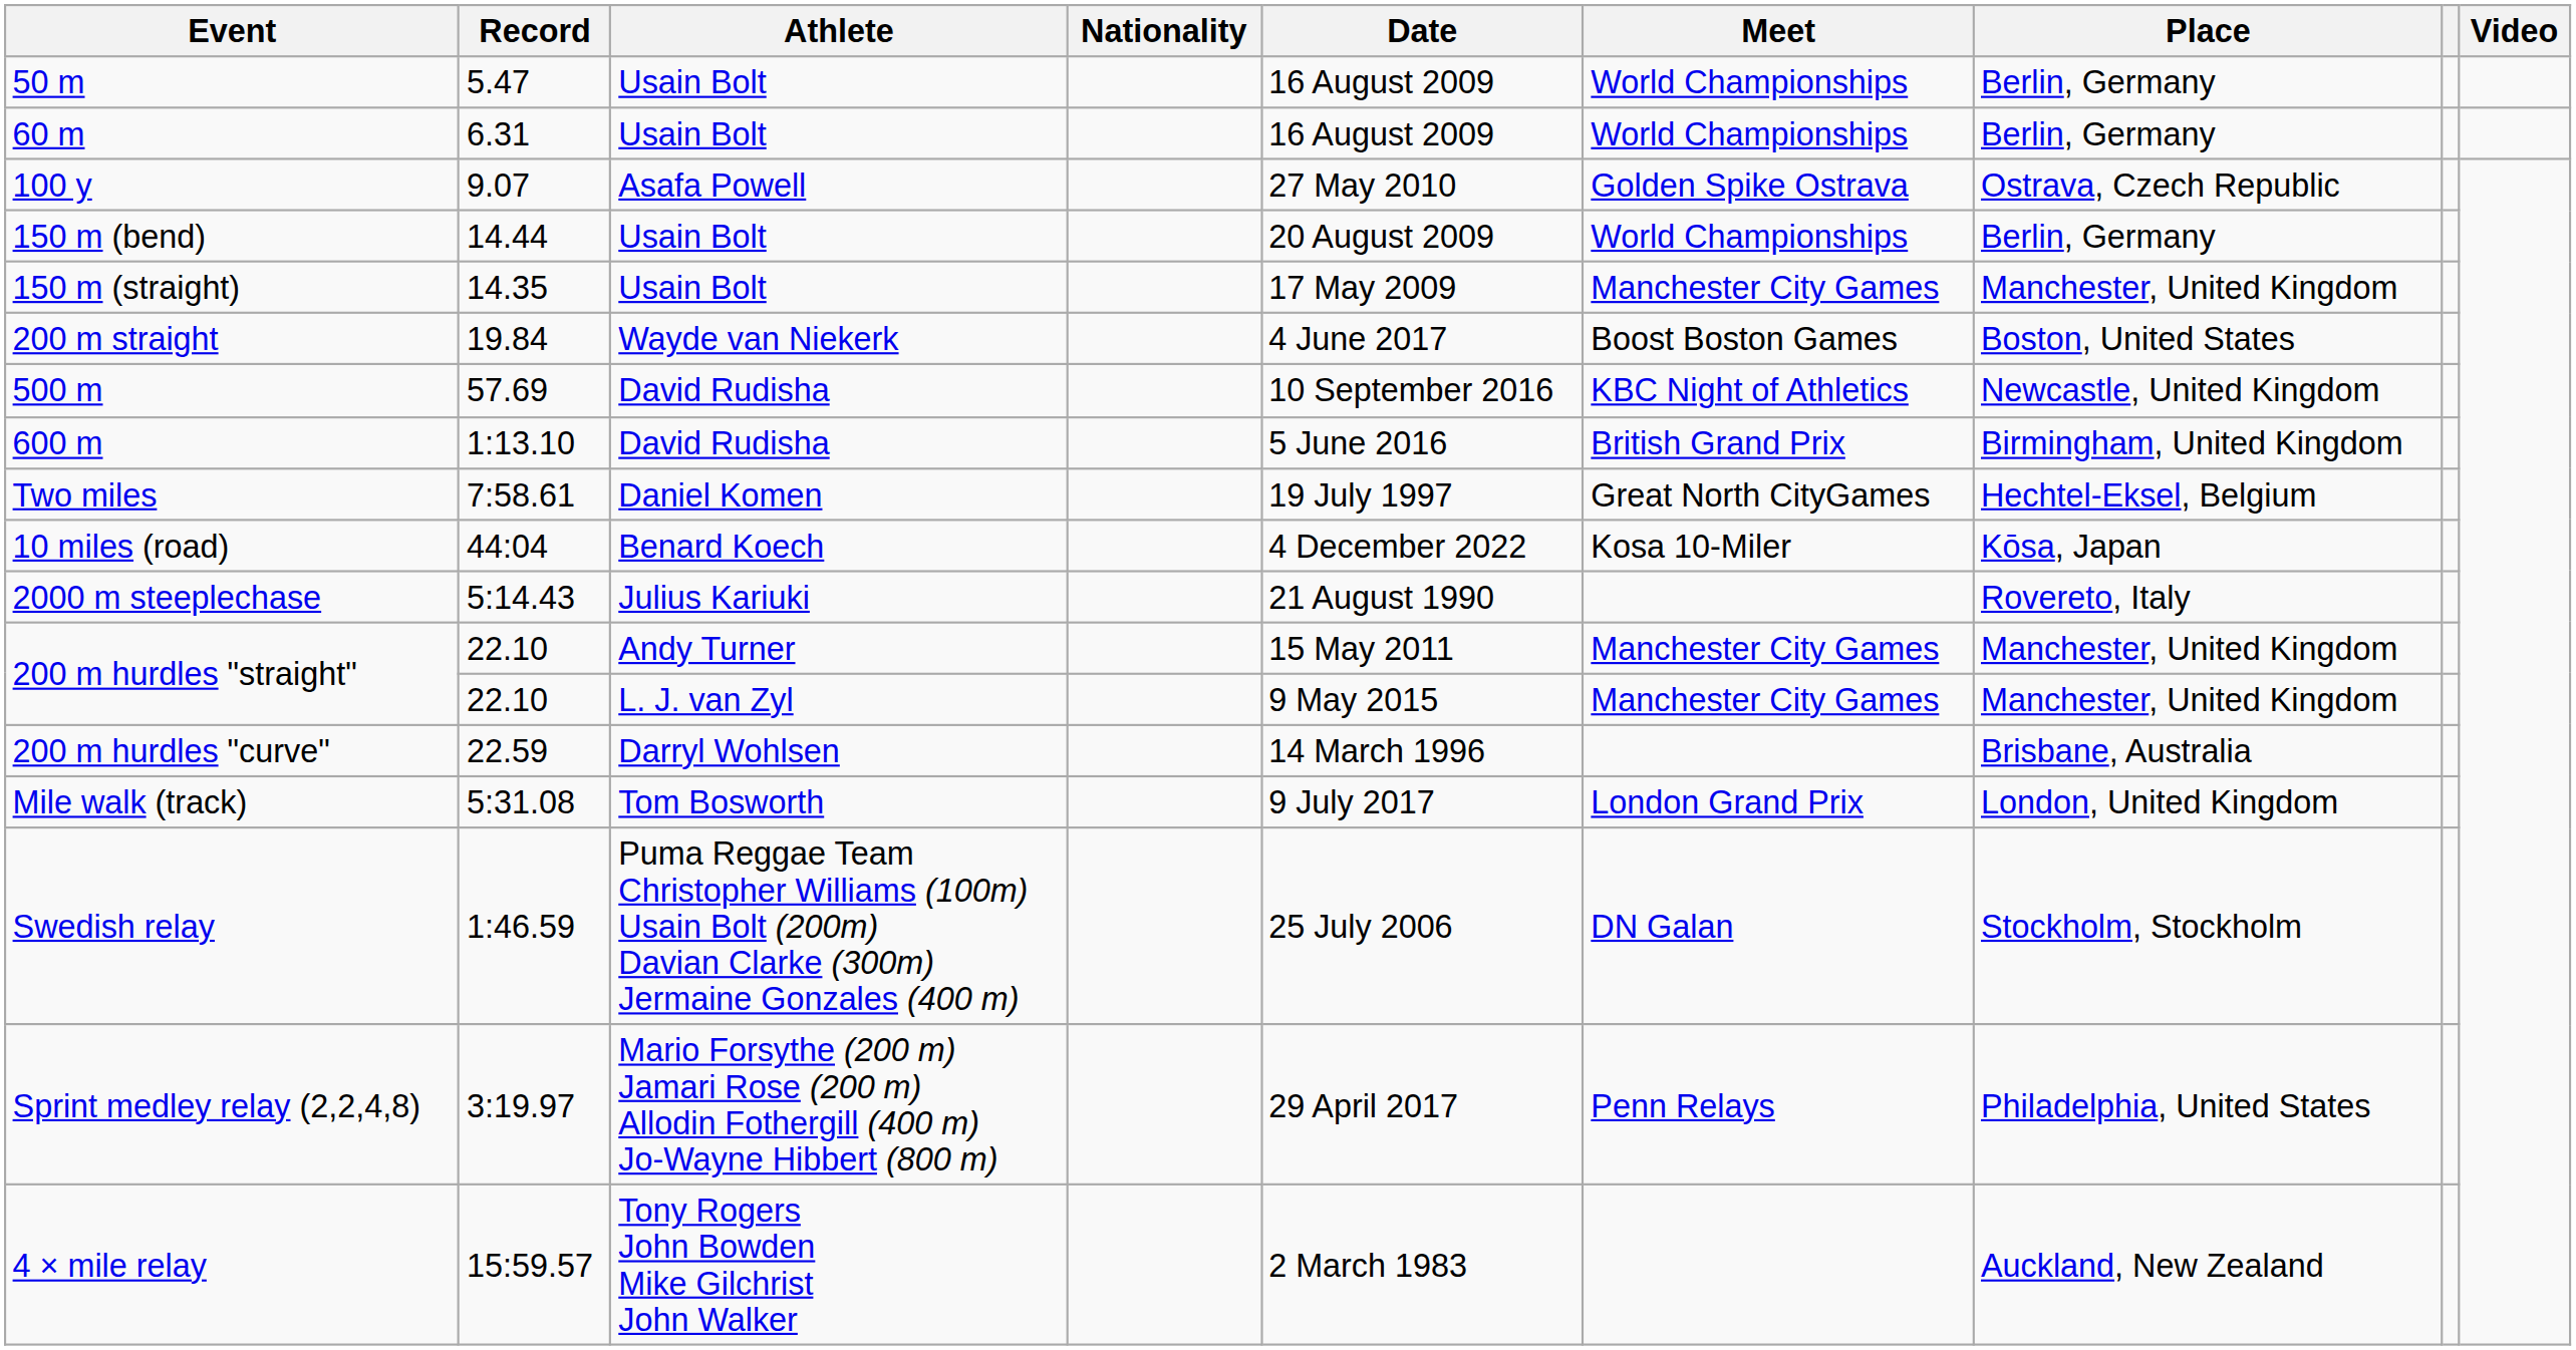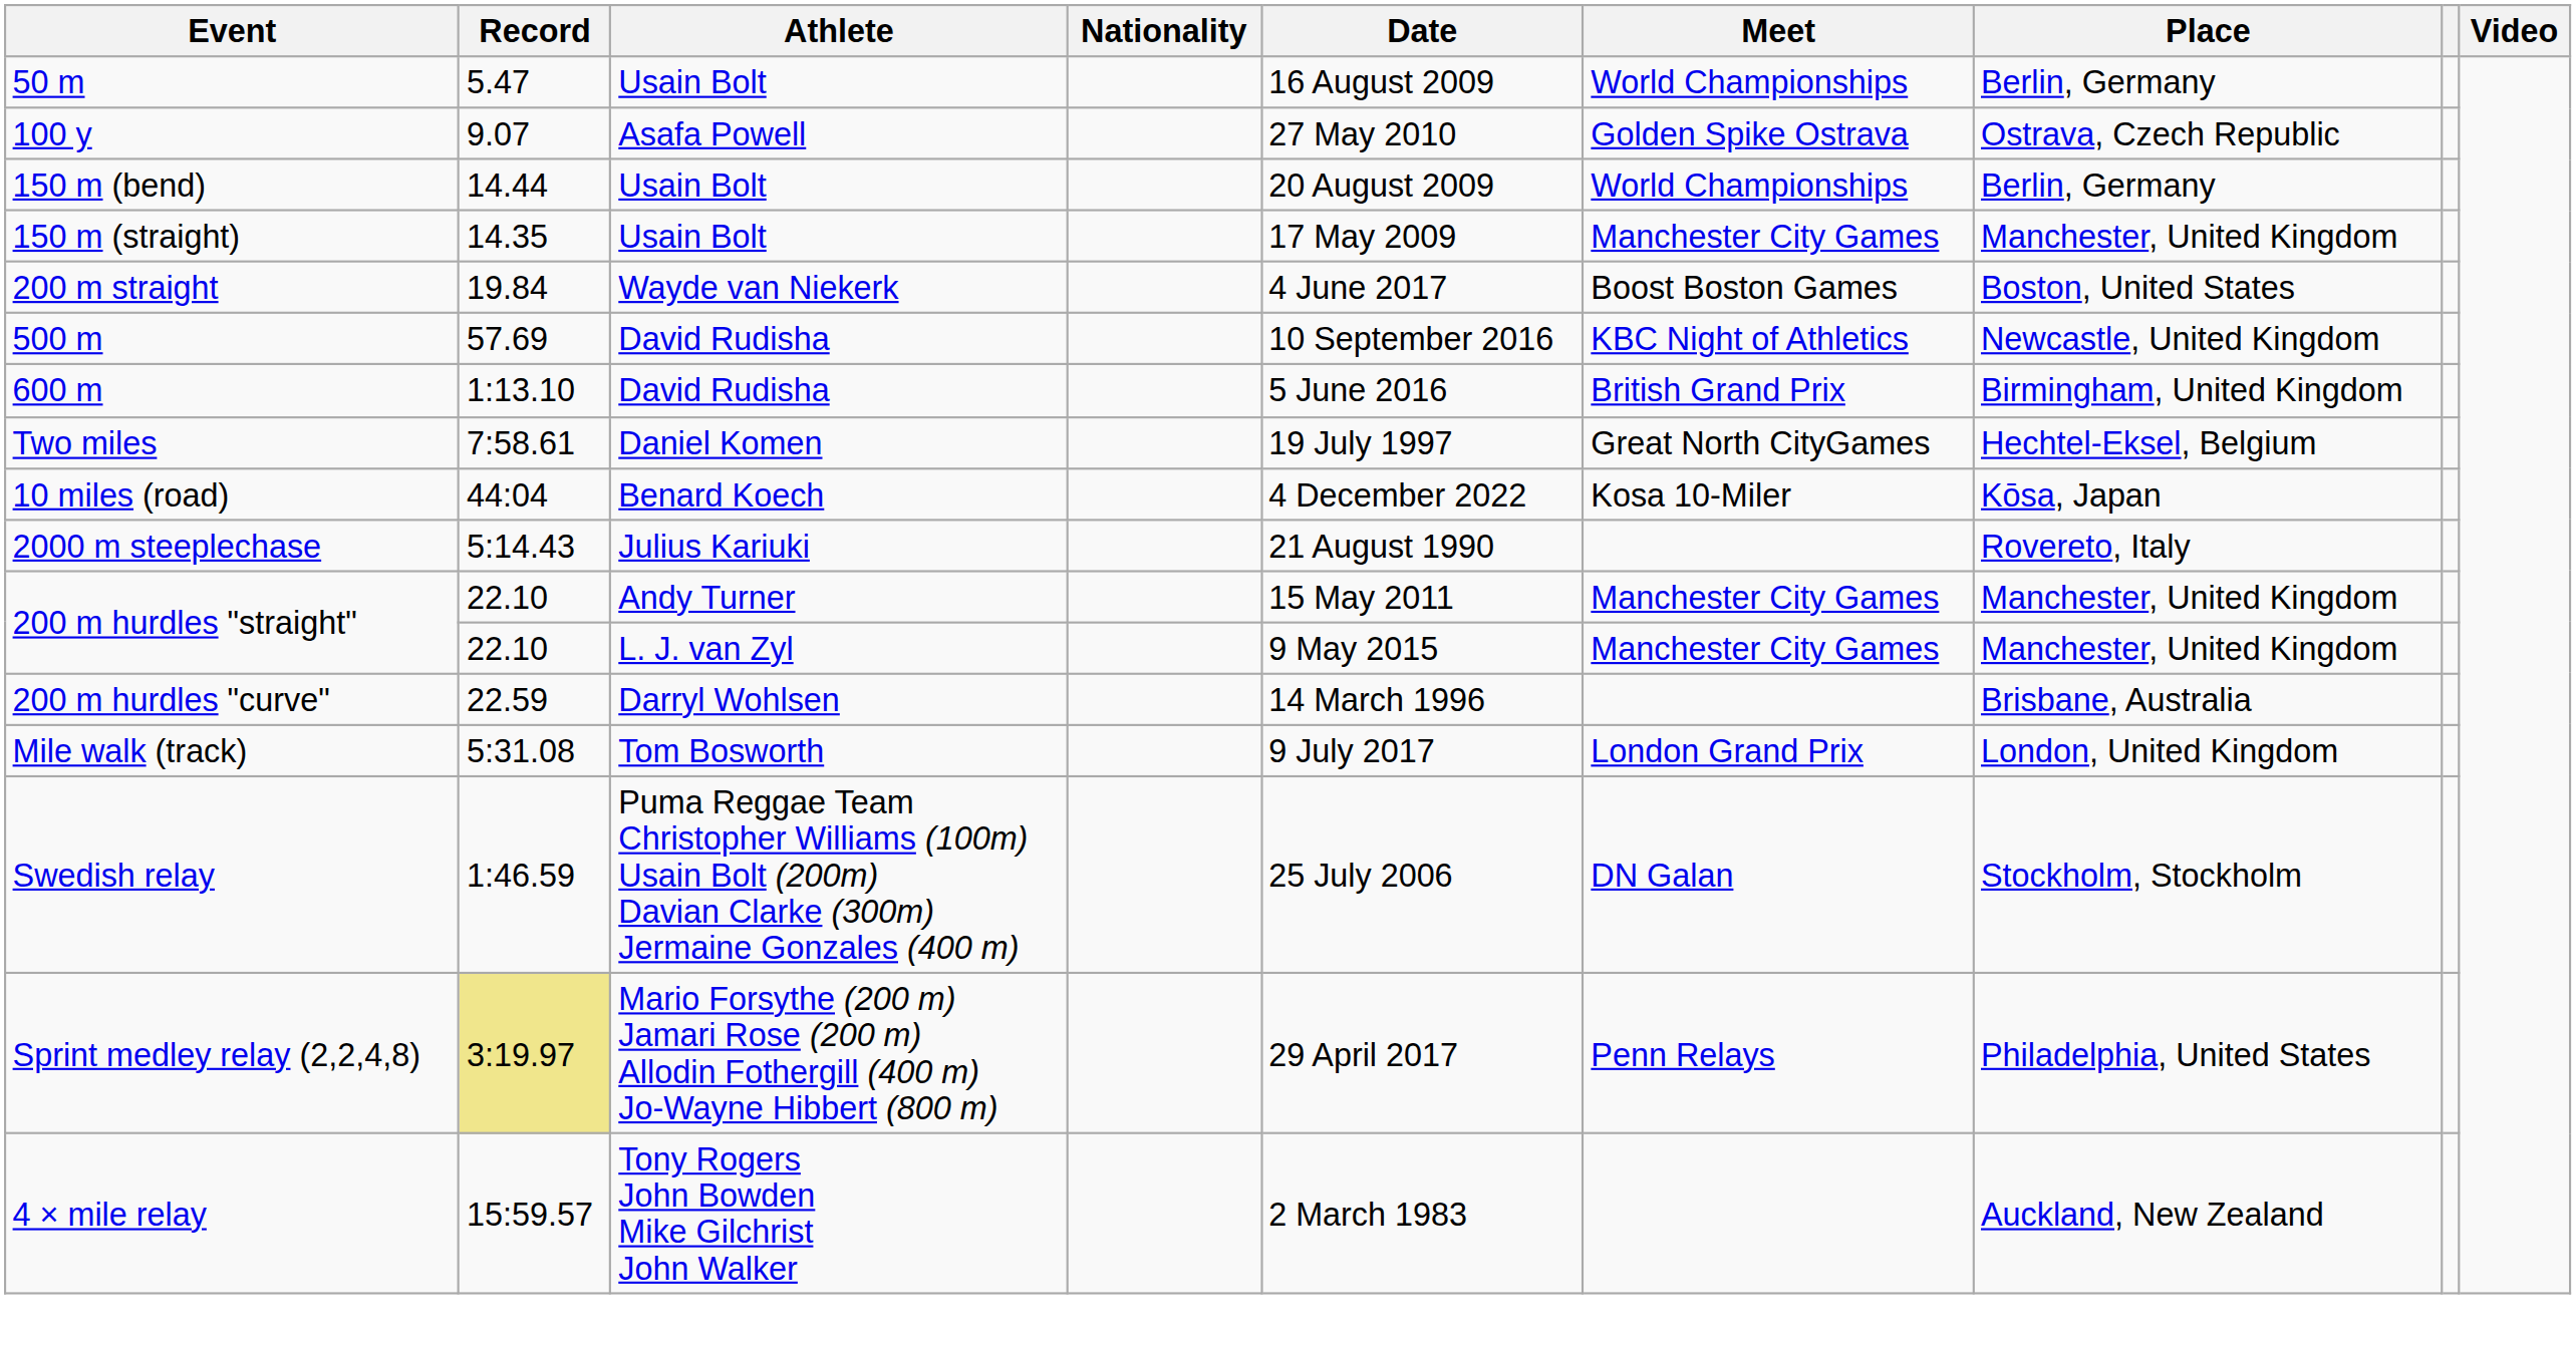 <table class="wikitable" style="font-size:95%; width: 95%;">
 <tr>
 <th>Event</th>
 <th>Record</th>
 <th>Athlete</th>
 <th>Nationality</th>
 <th>Date</th>
 <th>Meet</th>
 <th>Place</th>
 <th></th>
 <th>Video</th>
 </tr>
 <tr>
 <td><a href='#'>50 m</a></td>
 <td>5.47 </td>
 <td><a href='#'>Usain Bolt</a></td>
 <td></td>
 <td>16 August 2009</td>
 <td><a href='#'>World Championships</a></td>
 <td><a href='#'>Berlin</a>, Germany</td>
-<td></td>
-</tr>
-<tr>
-<td><a href='#'>60 m</a></td>
-<td>6.31 </td>
-<td><a href='#'>Usain Bolt</a></td>
-<td></td>
-<td>16 August 2009</td>
-<td><a href='#'>World Championships</a></td>
-<td><a href='#'>Berlin</a>, Germany</td>
-<td></td>
 <td></td>
 </tr>
 <tr>
 <td><a href='#'>100 y</a></td>
 <td>9.07 </td>
 <td><a href='#'>Asafa Powell</a></td>
 <td></td>
 <td>27 May 2010</td>
 <td><a href='#'>Golden Spike Ostrava</a></td>
 <td><a href='#'>Ostrava</a>, Czech Republic</td>
 <td></td>
 </tr>
 <tr>
 <td><a href='#'>150 m</a> (bend)</td>
 <td>14.44 </td>
 <td><a href='#'>Usain Bolt</a></td>
 <td></td>
 <td>20 August 2009</td>
 <td><a href='#'>World Championships</a></td>
 <td><a href='#'>Berlin</a>, Germany</td>
 <td></td>
 </tr>
 <tr>
 <td><a href='#'>150 m</a> (straight)</td>
 <td>14.35 </td>
 <td><a href='#'>Usain Bolt</a></td>
 <td></td>
 <td>17 May 2009</td>
 <td><a href='#'>Manchester City Games</a></td>
 <td><a href='#'>Manchester</a>, United Kingdom</td>
 <td></td>
 </tr>
 <tr>
 <td><a href='#'>200 m straight</a></td>
 <td>19.84 </td>
 <td><a href='#'>Wayde van Niekerk</a></td>
 <td></td>
 <td>4 June 2017</td>
 <td>Boost Boston Games</td>
 <td><a href='#'>Boston</a>, United States</td>
 <td></td>
 </tr>
 <tr>
 <td><a href='#'>500 m</a></td>
 <td>57.69</td>
 <td><a href='#'>David Rudisha</a></td>
 <td></td>
 <td>10 September 2016</td>
 <td><a href='#'>KBC Night of Athletics</a></td>
 <td><a href='#'>Newcastle</a>, United Kingdom</td>
 <td></td>
 </tr>
 <tr>
 <td><a href='#'>600 m</a></td>
 <td>1:13.10</td>
 <td><a href='#'>David Rudisha</a></td>
 <td></td>
 <td>5 June 2016</td>
 <td><a href='#'>British Grand Prix</a></td>
 <td><a href='#'>Birmingham</a>, United Kingdom</td>
 <td></td>
 </tr>
 <tr>
 <td><a href='#'>Two miles</a></td>
 <td>7:58.61</td>
 <td><a href='#'>Daniel Komen</a></td>
 <td></td>
 <td>19 July 1997</td>
 <td>Great North CityGames</td>
 <td><a href='#'>Hechtel-Eksel</a>, Belgium</td>
 <td></td>
 </tr>
 <tr>
 <td><a href='#'>10 miles</a> (road)</td>
 <td>44:04</td>
 <td><a href='#'>Benard Koech</a></td>
 <td></td>
 <td>4 December 2022</td>
 <td>Kosa 10-Miler</td>
 <td><a href='#'>Kōsa</a>, Japan</td>
 <td></td>
 </tr>
 <tr>
 <td><a href='#'>2000 m steeplechase</a></td>
 <td>5:14.43</td>
 <td><a href='#'>Julius Kariuki</a></td>
 <td></td>
 <td>21 August 1990</td>
 <td></td>
 <td><a href='#'>Rovereto</a>, Italy</td>
 <td></td>
 </tr>
 <tr>
 <td rowspan=2><a href='#'>200 m hurdles</a> "straight"</td>
 <td>22.10  </td>
 <td><a href='#'>Andy Turner</a></td>
 <td></td>
 <td>15 May 2011</td>
 <td><a href='#'>Manchester City Games</a></td>
 <td><a href='#'>Manchester</a>, United Kingdom</td>
 <td></td>
 </tr>
 <tr>
 <td>22.10  </td>
 <td><a href='#'>L. J. van Zyl</a></td>
 <td></td>
 <td>9 May 2015</td>
 <td><a href='#'>Manchester City Games</a></td>
 <td><a href='#'>Manchester</a>, United Kingdom</td>
 <td></td>
 </tr>
 <tr>
 <td><a href='#'>200 m hurdles</a> "curve"</td>
 <td>22.59 </td>
 <td><a href='#'>Darryl Wohlsen</a></td>
 <td></td>
 <td>14 March 1996</td>
 <td></td>
 <td><a href='#'>Brisbane</a>, Australia</td>
 <td></td>
 </tr>
 <tr>
 <td><a href='#'>Mile walk</a> (track)</td>
 <td>5:31.08 </td>
 <td><a href='#'>Tom Bosworth</a></td>
 <td></td>
 <td>9 July 2017</td>
 <td><a href='#'>London Grand Prix</a></td>
 <td><a href='#'>London</a>, United Kingdom</td>
 <td></td>
 </tr>
 <tr>
 <td><a href='#'>Swedish relay</a></td>
 <td>1:46.59</td>
 <td>Puma Reggae Team<br><a href='#'>Christopher Williams</a> <em>(100m)</em><br><a href='#'>Usain Bolt</a> <em>(200m)</em><br><a href='#'>Davian Clarke</a> <em>(300m)</em><br><a href='#'>Jermaine Gonzales</a> <em>(400 m)</em></td>
 <td></td>
 <td>25 July 2006</td>
 <td><a href='#'>DN Galan</a></td>
 <td><a href='#'>Stockholm</a>, Stockholm</td>
 <td></td>
 </tr>
 <tr>
 <td><a href='#'>Sprint medley relay</a> (2,2,4,8)</td>
-<td>3:19.97</td>
+<td style="background: khaki;">3:19.97</td>
 <td><a href='#'>Mario Forsythe</a> <em>(200 m)</em><br><a href='#'>Jamari Rose</a> <em>(200 m)</em><br><a href='#'>Allodin Fothergill</a> <em>(400 m)</em><br><a href='#'>Jo-Wayne Hibbert</a> <em>(800 m)</em></td>
 <td></td>
 <td>29 April 2017</td>
 <td><a href='#'>Penn Relays</a></td>
 <td><a href='#'>Philadelphia</a>, United States</td>
 <td></td>
 </tr>
 <tr>
 <td><a href='#'>4 × mile relay</a></td>
 <td>15:59.57</td>
 <td><a href='#'>Tony Rogers</a><br><a href='#'>John Bowden</a><br><a href='#'>Mike Gilchrist</a><br><a href='#'>John Walker</a></td>
 <td></td>
 <td>2 March 1983</td>
 <td></td>
 <td><a href='#'>Auckland</a>, New Zealand</td>
 <td></td>
 </tr>
 </table>
